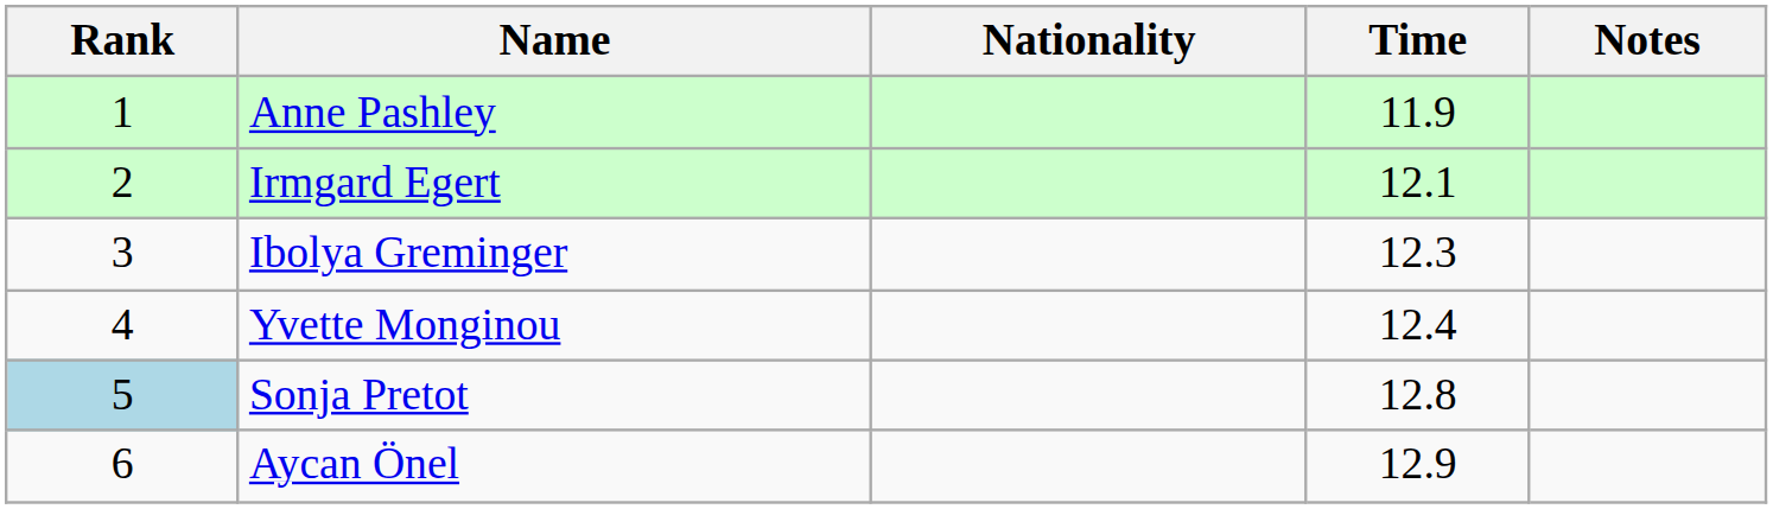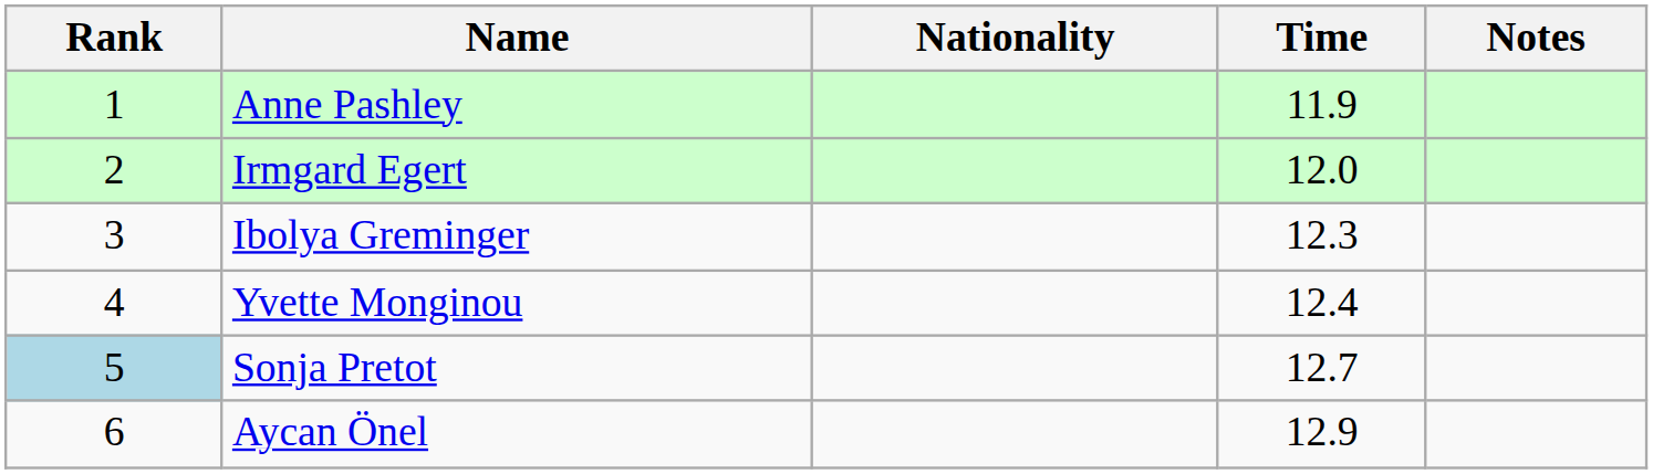 <table class="wikitable sortable" style="text-align:center;width: 50%">
 <tr>
 <th>Rank</th>
 <th>Name</th>
 <th>Nationality</th>
 <th>Time</th>
 <th>Notes</th>
 </tr>
 <tr bgcolor=ccffcc>
 <td>1</td>
 <td align=left><a href='#'>Anne Pashley</a></td>
 <td align=left></td>
 <td>11.9</td>
 <td></td>
 </tr>
 <tr bgcolor=ccffcc>
 <td>2</td>
 <td align=left><a href='#'>Irmgard Egert</a></td>
 <td align=left></td>
-<td>12.1</td>
+<td>12.0</td>
 <td></td>
 </tr>
 <tr>
 <td>3</td>
 <td align=left><a href='#'>Ibolya Greminger</a></td>
 <td align=left></td>
 <td>12.3</td>
 <td></td>
 </tr>
 <tr>
 <td>4</td>
 <td align=left><a href='#'>Yvette Monginou</a></td>
 <td align=left></td>
 <td>12.4</td>
 <td></td>
 </tr>
 <tr>
 <td style="background: lightblue;">5</td>
 <td align=left><a href='#'>Sonja Pretot</a></td>
 <td align=left></td>
-<td>12.8</td>
+<td>12.7</td>
 <td></td>
 </tr>
 <tr>
 <td>6</td>
 <td align=left><a href='#'>Aycan Önel</a></td>
 <td align=left></td>
 <td>12.9</td>
 <td></td>
 </tr>
 </table>
